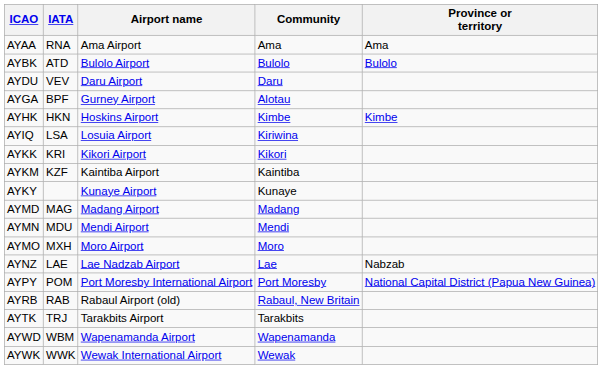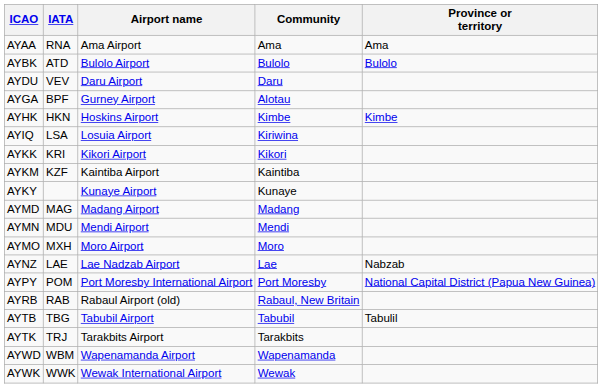 <table class="wikitable" style="width:auto;">
 <tr>
 <th width="*"><a href='#'>ICAO</a></th>
 <th width="*"><a href='#'>IATA</a></th>
 <th width="*">Airport name</th>
 <th width="*">Community</th>
 <th width="*">Province or<br>territory</th>
 </tr>
 <tr>
 <td>AYAA</td>
 <td>RNA</td>
 <td>Ama Airport</td>
 <td>Ama</td>
 <td>Ama</td>
 </tr>
 <tr>
 <td>AYBK</td>
 <td>ATD</td>
 <td><a href='#'>Bulolo Airport</a></td>
 <td><a href='#'>Bulolo</a></td>
 <td><a href='#'>Bulolo</a></td>
 </tr>
 <tr>
 <td>AYDU</td>
 <td>VEV</td>
 <td><a href='#'>Daru Airport</a></td>
 <td><a href='#'>Daru</a></td>
 <td></td>
 </tr>
 <tr>
 <td>AYGA</td>
 <td>BPF</td>
 <td><a href='#'>Gurney Airport</a></td>
 <td><a href='#'>Alotau</a></td>
 <td></td>
 </tr>
 <tr>
 <td>AYHK</td>
 <td>HKN</td>
 <td><a href='#'>Hoskins Airport</a></td>
 <td><a href='#'>Kimbe</a></td>
 <td><a href='#'>Kimbe</a></td>
 </tr>
 <tr>
 <td>AYIQ</td>
 <td>LSA</td>
 <td><a href='#'>Losuia Airport</a></td>
 <td><a href='#'>Kiriwina</a></td>
 <td></td>
 </tr>
 <tr>
 <td>AYKK</td>
 <td>KRI</td>
 <td><a href='#'>Kikori Airport</a></td>
 <td><a href='#'>Kikori</a></td>
 <td></td>
 </tr>
 <tr>
 <td>AYKM</td>
 <td>KZF</td>
 <td>Kaintiba Airport</td>
 <td>Kaintiba</td>
 <td></td>
 </tr>
 <tr>
 <td>AYKY</td>
 <td></td>
 <td><a href='#'>Kunaye Airport</a></td>
 <td>Kunaye</td>
 <td></td>
 </tr>
 <tr>
 <td>AYMD</td>
 <td>MAG</td>
 <td><a href='#'>Madang Airport</a></td>
 <td><a href='#'>Madang</a></td>
 <td></td>
 </tr>
 <tr>
 <td>AYMN</td>
 <td>MDU</td>
 <td><a href='#'>Mendi Airport</a></td>
 <td><a href='#'>Mendi</a></td>
 <td></td>
 </tr>
 <tr>
 <td>AYMO</td>
 <td>MXH</td>
 <td><a href='#'>Moro Airport</a></td>
 <td><a href='#'>Moro</a></td>
 <td></td>
 </tr>
 <tr>
 <td>AYNZ</td>
 <td>LAE</td>
 <td><a href='#'>Lae Nadzab Airport</a></td>
 <td><a href='#'>Lae</a></td>
 <td>Nabzab</td>
 </tr>
 <tr>
 <td>AYPY</td>
 <td>POM</td>
 <td><a href='#'>Port Moresby International Airport</a></td>
 <td><a href='#'>Port Moresby</a></td>
 <td><a href='#'>National Capital District (Papua New Guinea)</a></td>
 </tr>
 <tr>
 <td>AYRB</td>
 <td>RAB</td>
 <td>Rabaul Airport (old) </td>
 <td><a href='#'>Rabaul, New Britain</a></td>
 <td></td>
 </tr>
 <tr>
+<td>AYTB</td>
+<td>TBG</td>
+<td><a href='#'>Tabubil Airport</a></td>
+<td><a href='#'>Tabubil</a></td>
+<td>Tabulil</td>
+</tr>
+<tr>
 <td>AYTK</td>
 <td>TRJ</td>
 <td>Tarakbits Airport</td>
 <td>Tarakbits</td>
 <td></td>
 </tr>
 <tr>
 <td>AYWD</td>
 <td>WBM</td>
 <td><a href='#'>Wapenamanda Airport</a></td>
 <td><a href='#'>Wapenamanda</a></td>
 <td></td>
 </tr>
 <tr>
 <td>AYWK</td>
 <td>WWK</td>
 <td><a href='#'>Wewak International Airport</a></td>
 <td><a href='#'>Wewak</a></td>
 <td></td>
 </tr>
 </table>
